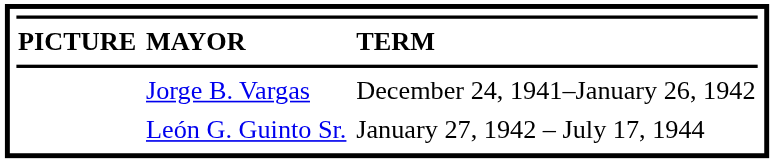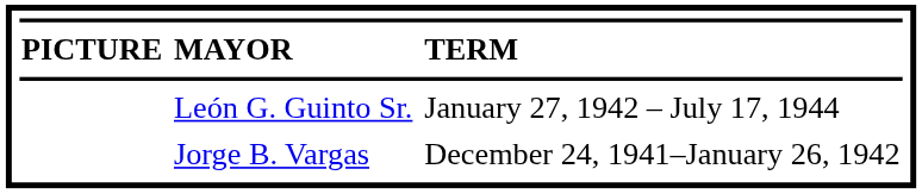 <table cellpadding="1" cellspacing="4" style="margin:3px; border:3px solid #000000;">
 <tr>
 <th bgcolor="#000000" colspan="3"></th>
 </tr>
 <tr>
 <td align="left"><strong>PICTURE</strong></td>
 <td align="left"><strong>MAYOR</strong></td>
 <td align="left"><strong>TERM</strong></td>
 </tr>
 <tr>
 <th bgcolor="#000000" colspan="3"></th>
 </tr>
 <tr>
 <td></td>
+<td><a href='#'>León G. Guinto Sr.</a></td>
+<td>January 27, 1942 – July 17, 1944</td>
+</tr>
+<tr>
+<td></td>
 <td><a href='#'>Jorge B. Vargas</a></td>
 <td>December 24, 1941–January 26, 1942</td>
 </tr>
-<tr>
-<td></td>
-<td><a href='#'>León G. Guinto Sr.</a></td>
-<td>January 27, 1942 – July 17, 1944</td>
-</tr>
 </table>
